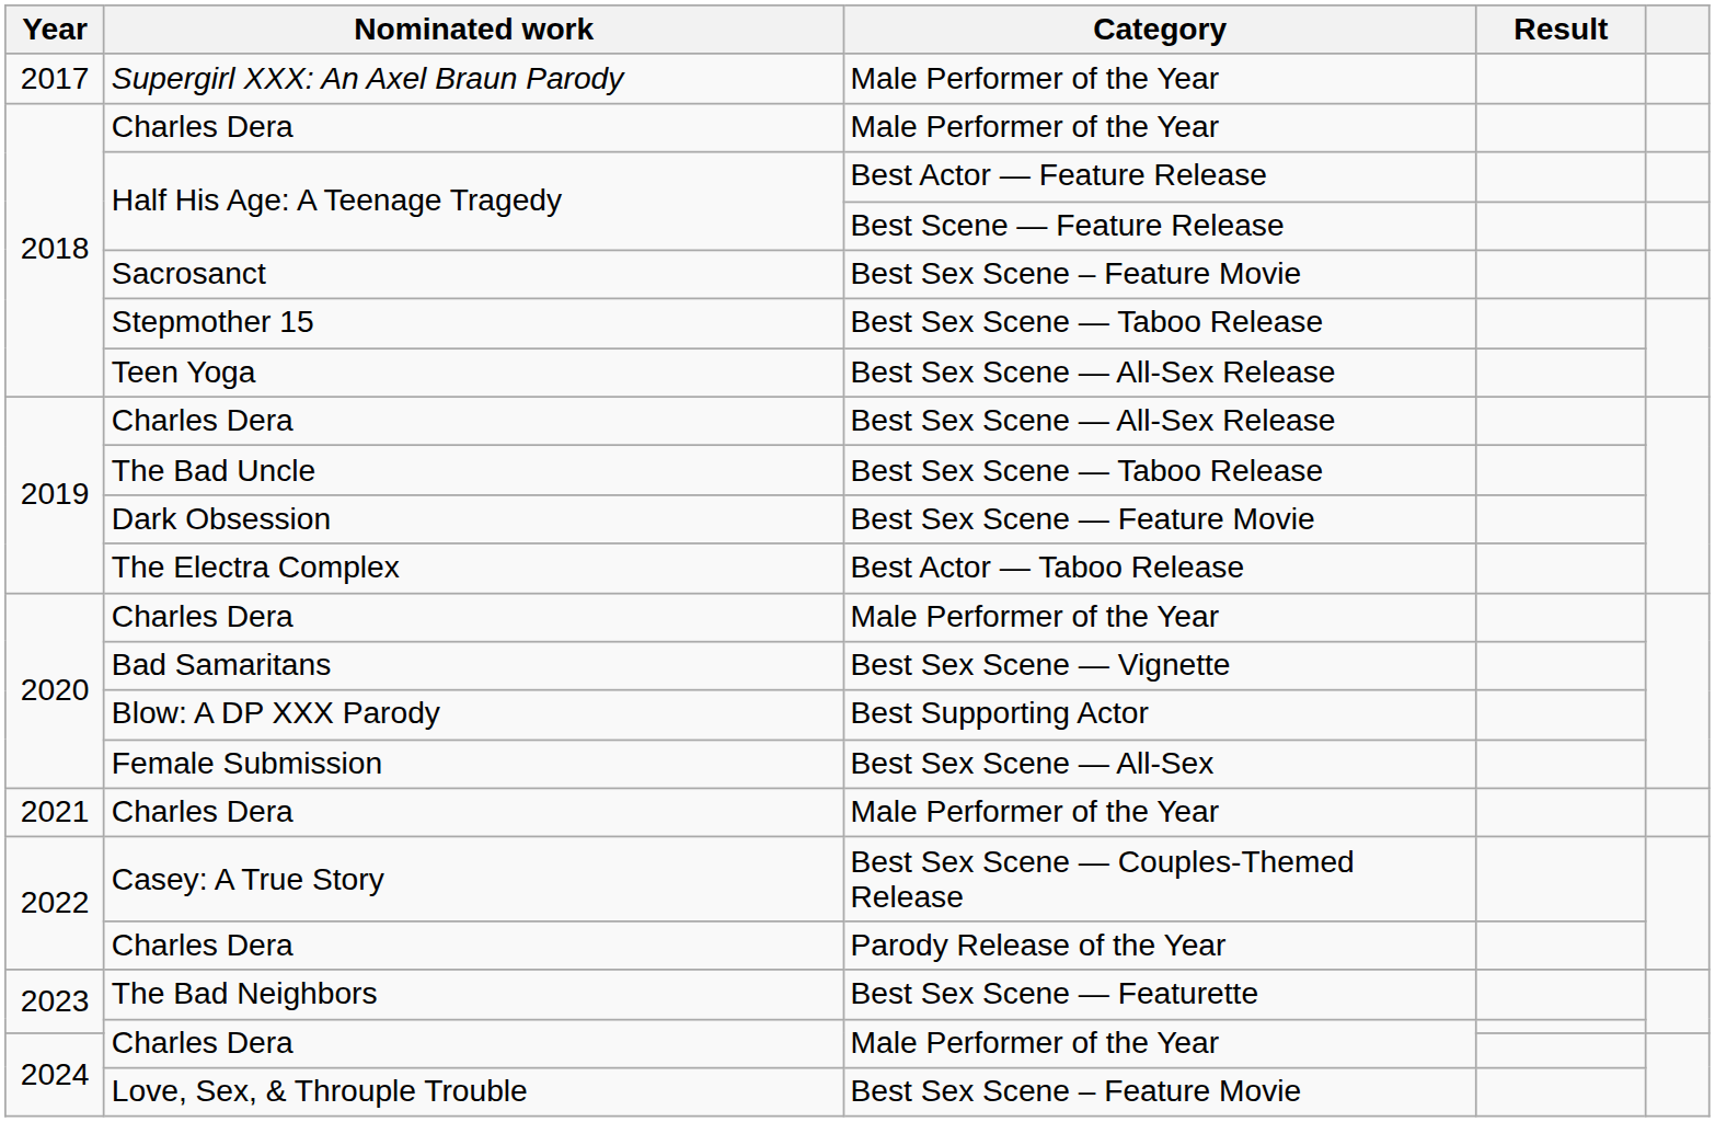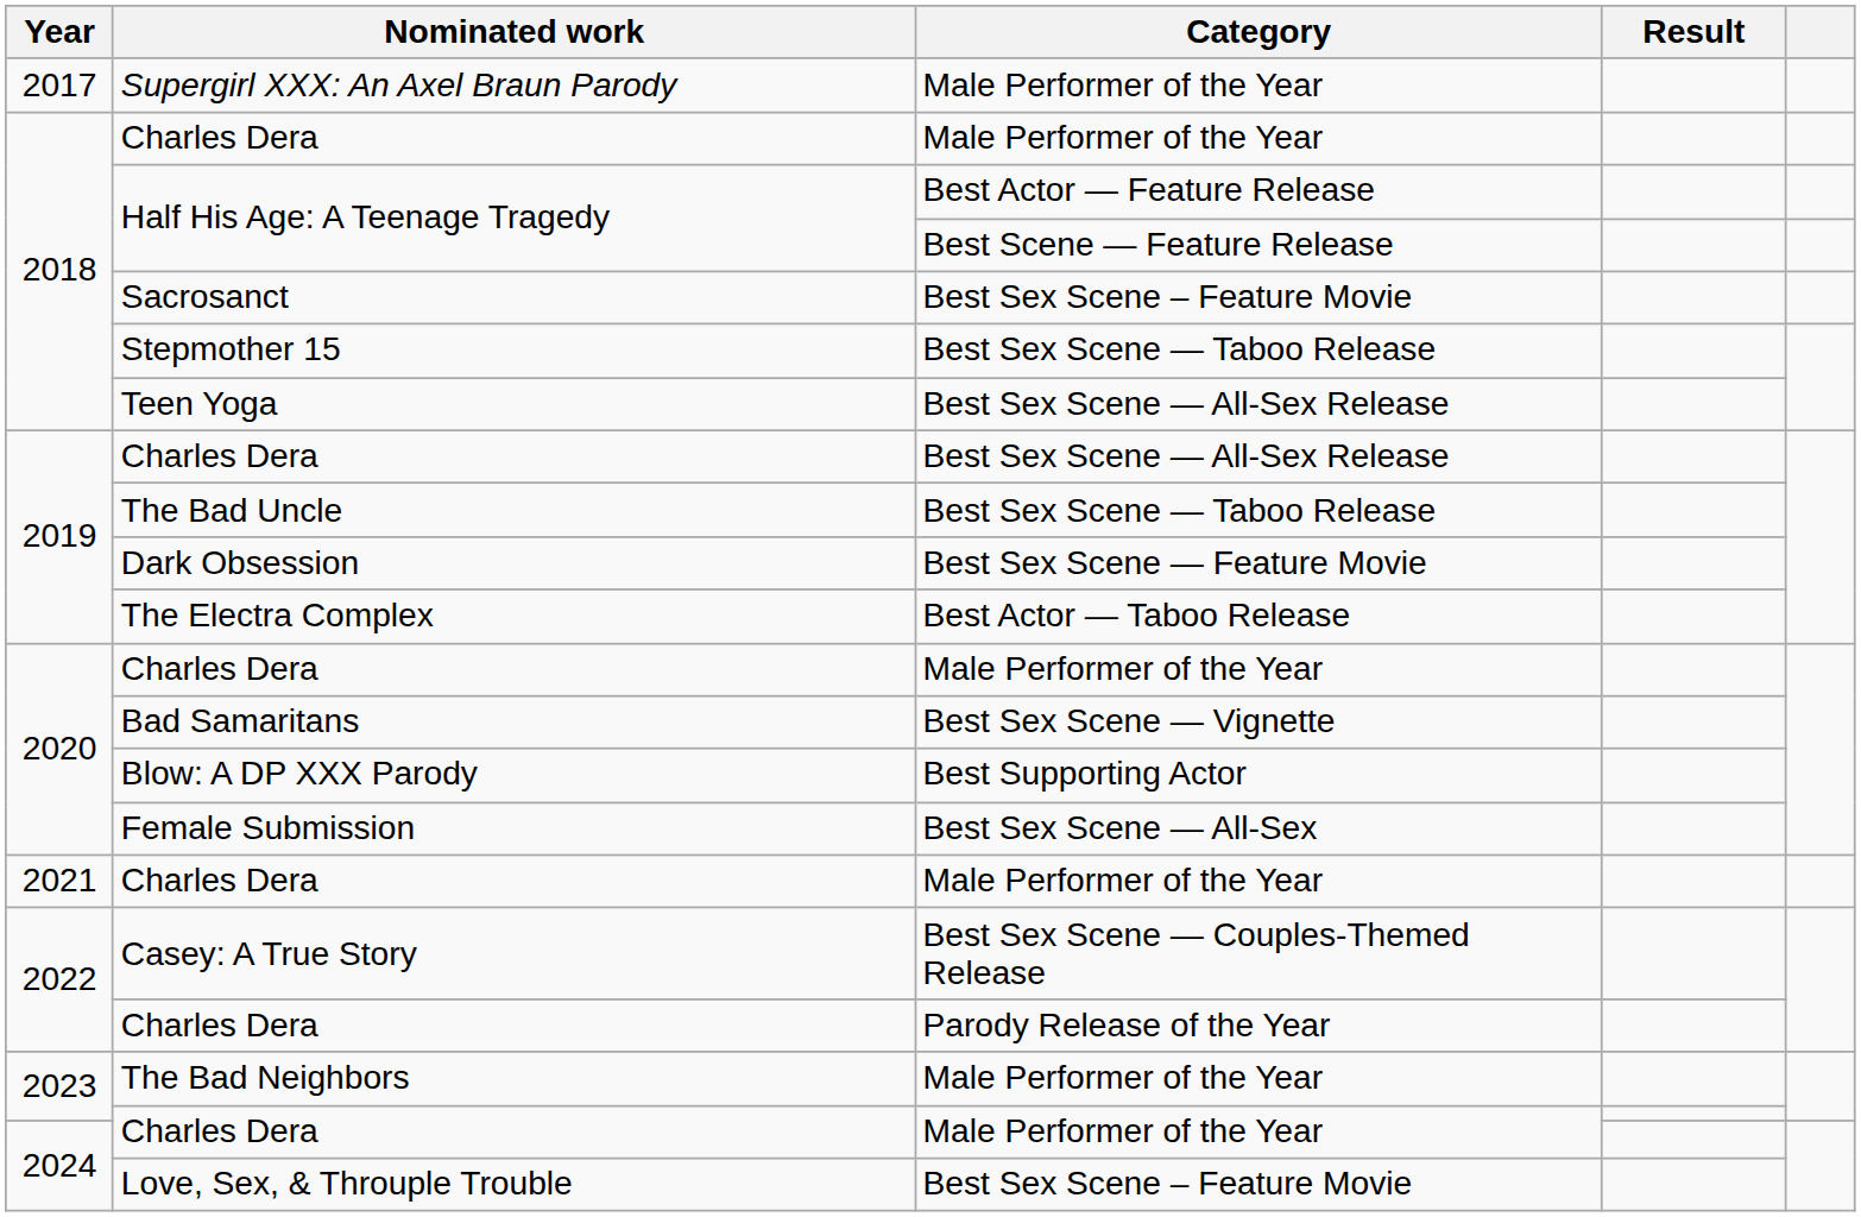 <table class="wikitable" style="width:70%;">
 <tr>
 <th width=4%>Year</th>
 <th style="width:35%;">Nominated work</th>
 <th style="width:30%;">Category</th>
 <th style="width:8%;">Result</th>
 <th width=3%></th>
 </tr>
 <tr>
 <td style="text-align:center;">2017</td>
 <td><em>Supergirl XXX: An Axel Braun Parody</td>
 <td>Male Performer of the Year</td>
 <td></td>
 <td style="text-align:center;"></td>
 </tr>
 <tr>
 <td rowspan="6" style="text-align:center;">2018</td>
 <td>Charles Dera</td>
 <td>Male Performer of the Year</td>
 <td></td>
 <td style="text-align:center;"></td>
 </tr>
 <tr>
 <td rowspan="2"></em>Half His Age: A Teenage Tragedy<em></td>
 <td>Best Actor — Feature Release</td>
 <td></td>
 <td style="text-align:center;"></td>
 </tr>
 <tr>
 <td>Best Scene — Feature Release</td>
 <td></td>
 <td style="text-align:center;"></td>
 </tr>
 <tr>
 <td></em>Sacrosanct<em></td>
 <td>Best Sex Scene – Feature Movie</td>
 <td></td>
 <td style="text-align:center;"></td>
 </tr>
 <tr>
 <td></em>Stepmother 15<em></td>
 <td>Best Sex Scene — Taboo Release</td>
 <td></td>
 <td rowspan="2" style="text-align:center;"></td>
 </tr>
 <tr>
 <td></em>Teen Yoga<em></td>
 <td>Best Sex Scene — All-Sex Release</td>
 <td></td>
 </tr>
 <tr>
 <td rowspan="4" style="text-align:center;">2019</td>
 <td>Charles Dera</td>
 <td>Best Sex Scene — All-Sex Release</td>
 <td></td>
 <td rowspan="4" style="text-align:center;"></td>
 </tr>
 <tr>
 <td></em>The Bad Uncle<em></td>
 <td>Best Sex Scene — Taboo Release</td>
 <td></td>
 </tr>
 <tr>
 <td></em>Dark Obsession<em></td>
 <td>Best Sex Scene — Feature Movie</td>
 <td></td>
 </tr>
 <tr>
 <td></em>The Electra Complex<em></td>
 <td>Best Actor — Taboo Release</td>
 <td></td>
 </tr>
 <tr>
 <td style="text-align:center;" rowspan="4">2020</td>
 <td>Charles Dera</td>
 <td>Male Performer of the Year</td>
 <td></td>
 <td style="text-align:center;" rowspan="4"></td>
 </tr>
 <tr>
 <td></em>Bad Samaritans<em></td>
 <td>Best Sex Scene — Vignette</td>
 <td></td>
 </tr>
 <tr>
 <td></em>Blow: A DP XXX Parody<em></td>
 <td>Best Supporting Actor</td>
 <td></td>
 </tr>
 <tr>
 <td></em>Female Submission<em></td>
 <td>Best Sex Scene — All-Sex</td>
 <td></td>
 </tr>
 <tr>
 <td style="text-align:center;">2021</td>
 <td>Charles Dera</td>
 <td>Male Performer of the Year</td>
 <td></td>
 <td style="text-align:center;"></td>
 </tr>
 <tr>
 <td style="text-align:center;" rowspan="2">2022</td>
 <td></em>Casey: A True Story<em></td>
 <td>Best Sex Scene — Couples-Themed Release</td>
 <td></td>
 <td rowspan="2" style="text-align:center;"></td>
 </tr>
 <tr>
 <td>Charles Dera</td>
 <td>Parody Release of the Year</td>
 <td></td>
 </tr>
 <tr>
 <td rowspan="2" style="text-align:center;">2023</td>
 <td></em>The Bad Neighbors<em></td>
-<td>Best Sex Scene — Featurette</td>
+<td>Male Performer of the Year</td>
 <td></td>
 <td rowspan="2" style="text-align:center;"></td>
 </tr>
 <tr>
 <td rowspan="2">Charles Dera</td>
 <td rowspan="2">Male Performer of the Year</td>
 <td></td>
 </tr>
 <tr>
 <td rowspan="2" style="text-align:center;">2024</td>
 <td></td>
 <td rowspan="2" style="text-align:center;"></td>
 </tr>
 <tr>
 <td></em>Love, Sex, & Throuple Trouble<em></td>
 <td>Best Sex Scene – Feature Movie</td>
 <td></td>
 </tr>
 </table>
